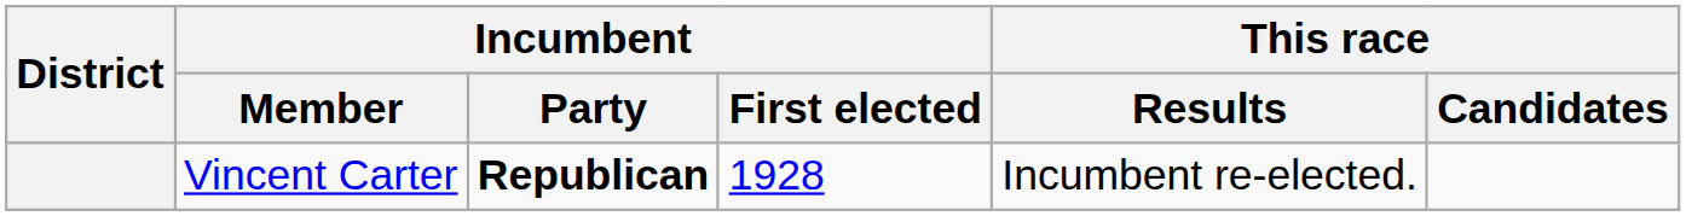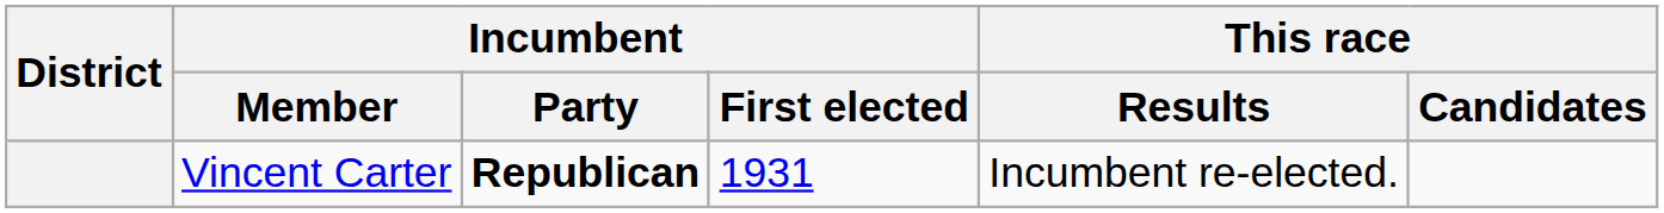 <table class=wikitable>
 <tr>
 <th rowspan=2>District</th>
 <th colspan=3>Incumbent</th>
 <th colspan=2>This race</th>
 </tr>
 <tr>
 <th>Member</th>
 <th>Party</th>
 <th>First elected</th>
 <th>Results</th>
 <th>Candidates</th>
 </tr>
 <tr>
 <th></th>
 <td><a href='#'>Vincent Carter</a></td>
 <td><strong>Republican</strong></td>
-<td><a href='#'>1928</a></td>
+<td><a href='#'>1931</a></td>
 <td>Incumbent re-elected.</td>
 <td nowrap></td>
 </tr>
 </table>
